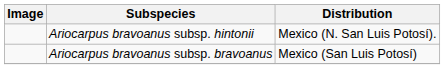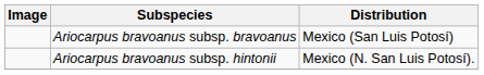 <table class="wikitable ">
 <tr>
 <th>Image</th>
 <th>Subspecies</th>
 <th>Distribution</th>
 </tr>
 <tr>
 <td></td>
+<td><em>Ariocarpus bravoanus</em> subsp. <em>bravoanus</em></td>
+<td>Mexico (San Luis Potosí)</td>
+</tr>
+<tr>
+<td></td>
 <td><em>Ariocarpus bravoanus</em> subsp. <em>hintonii</em> </td>
 <td>Mexico (N. San Luis Potosí).</td>
 </tr>
 <tr>
-<td></td>
-<td><em>Ariocarpus bravoanus</em> subsp. <em>bravoanus</em></td>
-<td>Mexico (San Luis Potosí)</td>
-</tr>
-<tr>
 </tr>
 </table>
